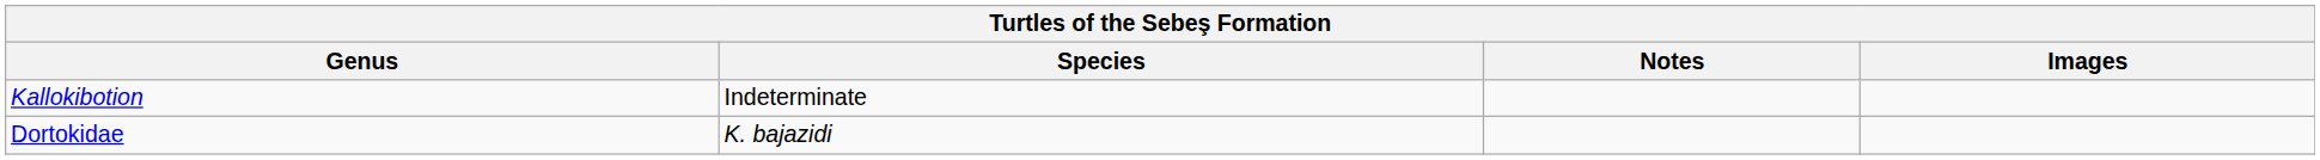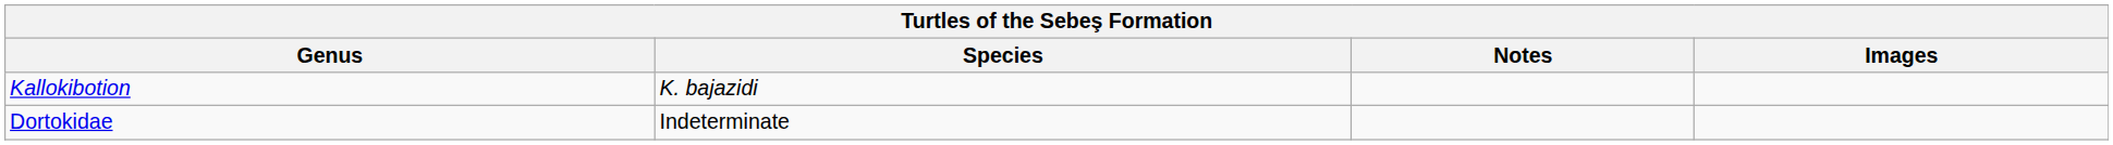 <table class="wikitable" align="center" width="100%">
 <tr>
 <th colspan="7">Turtles of the <strong>Sebeş Formation</strong></th>
 </tr>
 <tr>
 <th>Genus</th>
 <th>Species</th>
 <th>Notes</th>
 <th>Images</th>
 </tr>
 <tr>
 <td><em><a href='#'>Kallokibotion</a></em></td>
-<td>Indeterminate</td>
+<td><em>K. bajazidi</em></td>
 <td></td>
 <td></td>
 </tr>
 <tr>
 <td><a href='#'>Dortokidae</a></td>
-<td><em>K. bajazidi</em></td>
+<td>Indeterminate</td>
 <td></td>
 <td></td>
 </tr>
 </table>
